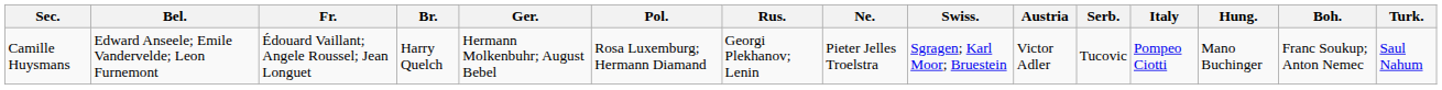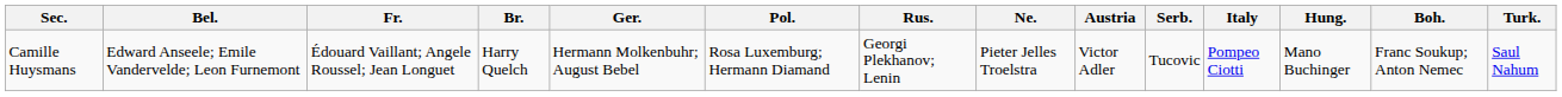 <table class="wikitable" border="1">
 <tr>
 <th>Sec.</th>
 <th>Bel.</th>
 <th>Fr.</th>
 <th>Br.</th>
 <th>Ger.</th>
 <th>Pol.</th>
 <th>Rus.</th>
 <th>Ne.</th>
-<th>Swiss.</th>
 <th>Austria</th>
 <th>Serb.</th>
 <th>Italy</th>
 <th>Hung.</th>
 <th>Boh.</th>
 <th>Turk.</th>
 </tr>
 <tr>
 <td>Camille Huysmans</td>
 <td>Edward Anseele; Emile Vandervelde; Leon Furnemont</td>
 <td>Édouard Vaillant; Angele Roussel; Jean Longuet</td>
 <td>Harry Quelch</td>
 <td>Hermann Molkenbuhr; August Bebel</td>
 <td>Rosa Luxemburg; Hermann Diamand</td>
 <td>Georgi Plekhanov; Lenin</td>
 <td>Pieter Jelles Troelstra</td>
-<td><a href='#'>Sgragen</a>; <a href='#'>Karl Moor</a>; <a href='#'>Bruestein</a></td>
 <td>Victor Adler</td>
 <td>Tucovic</td>
 <td><a href='#'>Pompeo Ciotti</a></td>
 <td>Mano Buchinger</td>
 <td>Franc Soukup; Anton Nemec</td>
 <td><a href='#'>Saul Nahum</a></td>
 </tr>
 </table>
